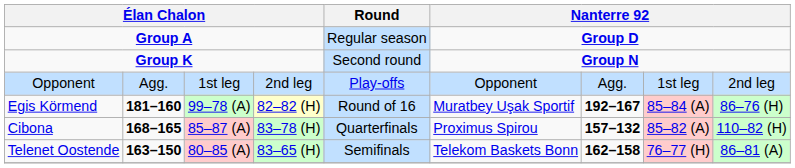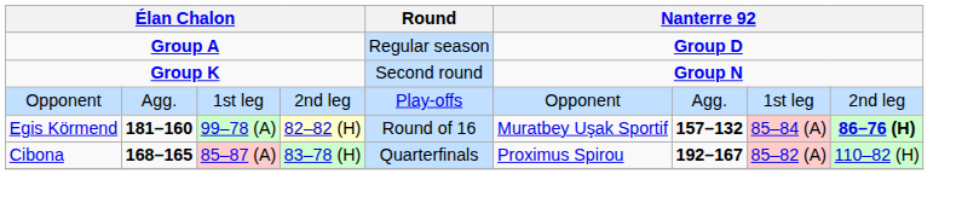 <table class="wikitable" style="text-align:center;">
 <tr>
 <th colspan=4> <a href='#'>Élan Chalon</a></th>
 <th>Round</th>
 <th colspan=4> <a href='#'>Nanterre 92</a></th>
 </tr>
 <tr>
 <td colspan="4" style="vertical-align:top;"><strong><a href='#'>Group A</a></strong> <br><div> </div></td>
 <td style="background:#c1e0ff;">Regular season</td>
 <td colspan="4" style="vertical-align:top;"><strong><a href='#'>Group D</a></strong> <br><div> </div></td>
 </tr>
 <tr>
 <td colspan="4" style="vertical-align:top;"><strong><a href='#'>Group K</a></strong> <br><div> </div></td>
 <td style="background:#c1e0ff;">Second round</td>
 <td colspan="4" style="vertical-align:top;"><strong><a href='#'>Group N</a></strong> <br><div> </div></td>
 </tr>
 <tr style="background:#c1e0ff">
 <td>Opponent</td>
 <td>Agg.</td>
 <td>1st leg</td>
 <td>2nd leg</td>
 <td><a href='#'>Play-offs</a></td>
 <td>Opponent</td>
 <td>Agg.</td>
 <td>1st leg</td>
 <td>2nd leg</td>
 </tr>
 <tr>
 <td align=left> <a href='#'>Egis Körmend</a></td>
 <td><strong>181–160</strong></td>
 <td style="background:#cfc;"><a href='#'>99–78</a> (A)</td>
 <td style="background:#ffc;"><a href='#'>82–82</a> (H)</td>
 <td style="background:#c1e0ff;">Round of 16</td>
 <td align=left> <a href='#'>Muratbey Uşak Sportif</a></td>
-<td><strong>192–167</strong></td>
+<td><strong>157–132</strong></td>
 <td style="background:#fcc;"><a href='#'>85–84</a> (A)</td>
-<td style="background:#cfc;"><a href='#'>86–76</a> (H)</td>
+<td style="background:#cfc;"><strong><a href='#'>86–76</a> (H)</strong></td>
 </tr>
 <tr>
 <td align=left> <a href='#'>Cibona</a></td>
 <td><strong>168–165</strong></td>
 <td style="background:#fcc;"><a href='#'>85–87</a> (A)</td>
 <td style="background:#cfc;"><a href='#'>83–78</a> (H)</td>
 <td style="background:#c1e0ff;">Quarterfinals</td>
 <td align=left> <a href='#'>Proximus Spirou</a></td>
-<td><strong>157–132</strong></td>
+<td><strong>192–167</strong></td>
 <td style="background:#fcc;"><a href='#'>85–82</a> (A)</td>
 <td style="background:#cfc;"><a href='#'>110–82</a> (H)</td>
 </tr>
 <tr>
-<td align=left> <a href='#'>Telenet Oostende</a></td>
-<td><strong>163–150</strong></td>
-<td style="background:#fcc;"><a href='#'>80–85</a> (A)</td>
-<td style="background:#cfc;"><a href='#'>83–65</a> (H)</td>
-<td style="background:#c1e0ff;">Semifinals</td>
-<td align=left> <a href='#'>Telekom Baskets Bonn</a></td>
-<td><strong>162–158</strong></td>
-<td style="background:#fcc;"><a href='#'>76–77</a> (H)</td>
-<td style="background:#cfc;"><a href='#'>86–81</a> (A)</td>
-</tr>
-<tr>
 </tr>
 </table>
